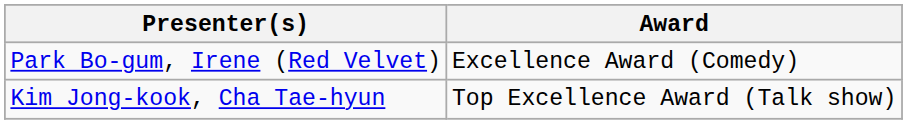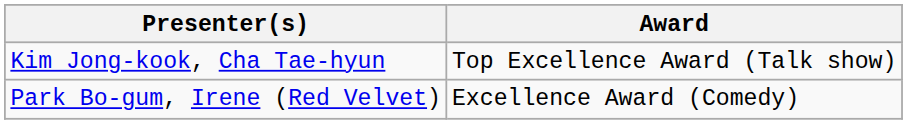 <table class="wikitable">
 <tr>
 <th>Presenter(s)</th>
 <th>Award</th>
 </tr>
 <tr>
+<td><a href='#'>Kim Jong-kook</a>, <a href='#'>Cha Tae-hyun</a></td>
+<td>Top Excellence Award (Talk show)</td>
+</tr>
+<tr>
 <td><a href='#'>Park Bo-gum</a>, <a href='#'>Irene</a> (<a href='#'>Red Velvet</a>)</td>
 <td>Excellence Award (Comedy)</td>
 </tr>
-<tr>
-<td><a href='#'>Kim Jong-kook</a>, <a href='#'>Cha Tae-hyun</a></td>
-<td>Top Excellence Award (Talk show)</td>
-</tr>
 </table>
